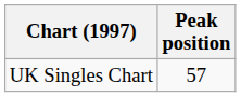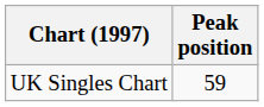 <table class="wikitable">
 <tr>
 <th>Chart (1997)</th>
 <th>Peak<br>position</th>
 </tr>
 <tr>
 <td align="left">UK Singles Chart</td>
-<td style="text-align:center;">57</td>
+<td style="text-align:center;">59</td>
 </tr>
 </table>
